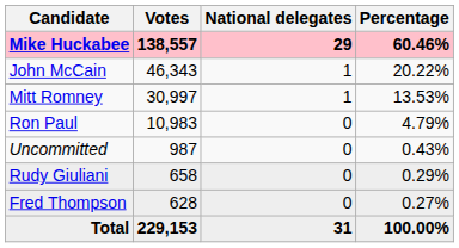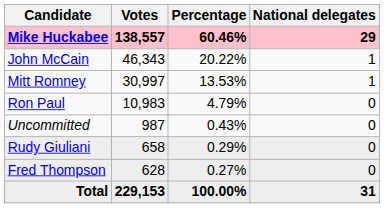 <table class="wikitable" style="text-align:right;">
 <tr>
 <th>Candidate</th>
 <th>Votes</th>
+<th>Percentage</th>
 <th>National delegates</th>
-<th>Percentage</th>
 </tr>
 <tr style="background:pink;">
 <td style="text-align:left;"><strong><a href='#'>Mike Huckabee</a></strong></td>
 <td><strong>138,557</strong></td>
+<td><strong>60.46%</strong></td>
 <td><strong>29</strong></td>
-<td><strong>60.46%</strong></td>
 </tr>
 <tr>
 <td style="text-align:left;"><a href='#'>John McCain</a></td>
 <td>46,343</td>
+<td>20.22%</td>
 <td>1</td>
-<td>20.22%</td>
 </tr>
 <tr>
 <td style="text-align:left;"><a href='#'>Mitt Romney</a></td>
 <td>30,997</td>
+<td>13.53%</td>
 <td>1</td>
-<td>13.53%</td>
 </tr>
 <tr>
 <td style="text-align:left;"><a href='#'>Ron Paul</a></td>
 <td>10,983</td>
+<td>4.79%</td>
 <td>0</td>
-<td>4.79%</td>
 </tr>
 <tr>
 <td style="text-align:left;"><em>Uncommitted</em></td>
 <td>987</td>
+<td>0.43%</td>
 <td>0</td>
-<td>0.43%</td>
 </tr>
 <tr style="background:#eee;">
 <td style="text-align:left;"><a href='#'>Rudy Giuliani</a></td>
 <td>658</td>
+<td>0.29%</td>
 <td>0</td>
-<td>0.29%</td>
 </tr>
 <tr style="background:#eee;">
 <td style="text-align:left;"><a href='#'>Fred Thompson</a></td>
 <td>628</td>
+<td>0.27%</td>
 <td>0</td>
-<td>0.27%</td>
 </tr>
 <tr style="background:#eee;">
 <td><strong>Total</strong></td>
 <td><strong>229,153</strong></td>
+<td><strong>100.00%</strong></td>
 <td><strong>31</strong></td>
-<td><strong>100.00%</strong></td>
 </tr>
 </table>
